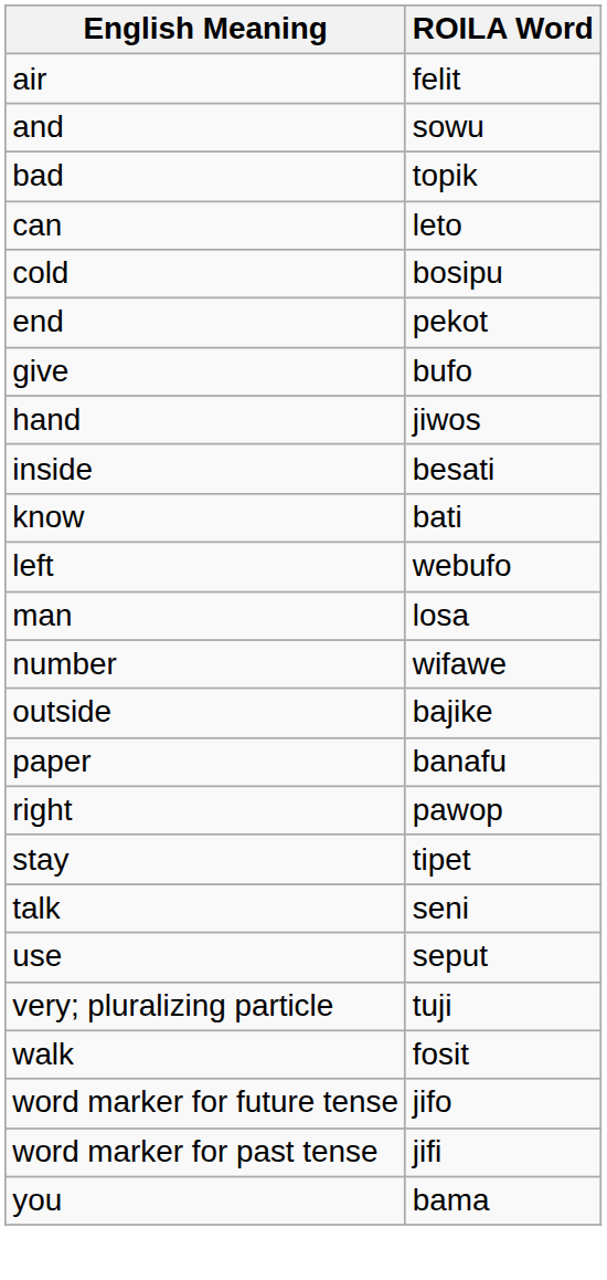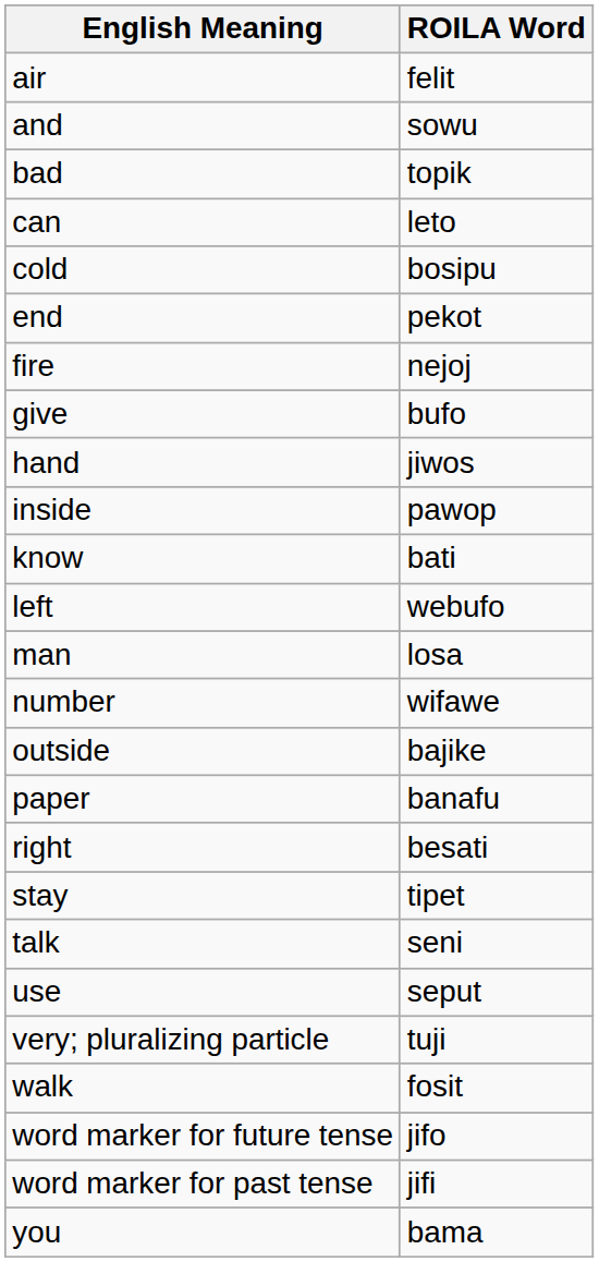 <table class="wikitable">
 <tr>
 <th>English Meaning</th>
 <th>ROILA Word</th>
 </tr>
 <tr>
 <td>air</td>
 <td>felit</td>
 </tr>
 <tr>
 <td>and</td>
 <td>sowu</td>
 </tr>
 <tr>
 <td>bad</td>
 <td>topik</td>
 </tr>
 <tr>
 <td>can</td>
 <td>leto</td>
 </tr>
 <tr>
 <td>cold</td>
 <td>bosipu</td>
 </tr>
 <tr>
 <td>end</td>
 <td>pekot</td>
 </tr>
 <tr>
+<td>fire</td>
+<td>nejoj</td>
+</tr>
+<tr>
 <td>give</td>
 <td>bufo</td>
 </tr>
 <tr>
 <td>hand</td>
 <td>jiwos</td>
 </tr>
 <tr>
 <td>inside</td>
-<td>besati</td>
+<td>pawop</td>
 </tr>
 <tr>
 <td>know</td>
 <td>bati</td>
 </tr>
 <tr>
 <td>left</td>
 <td>webufo</td>
 </tr>
 <tr>
 <td>man</td>
 <td>losa</td>
 </tr>
 <tr>
 <td>number</td>
 <td>wifawe</td>
 </tr>
 <tr>
 <td>outside</td>
 <td>bajike</td>
 </tr>
 <tr>
 <td>paper</td>
 <td>banafu</td>
 </tr>
 <tr>
 <td>right</td>
-<td>pawop</td>
+<td>besati</td>
 </tr>
 <tr>
 <td>stay</td>
 <td>tipet</td>
 </tr>
 <tr>
 <td>talk</td>
 <td>seni</td>
 </tr>
 <tr>
 <td>use</td>
 <td>seput</td>
 </tr>
 <tr>
 <td>very; pluralizing particle</td>
 <td>tuji</td>
 </tr>
 <tr>
 <td>walk</td>
 <td>fosit</td>
 </tr>
 <tr>
 <td>word marker for future tense</td>
 <td>jifo</td>
 </tr>
 <tr>
 <td>word marker for past tense</td>
 <td>jifi</td>
 </tr>
 <tr>
 <td>you</td>
 <td>bama</td>
 </tr>
 </table>
